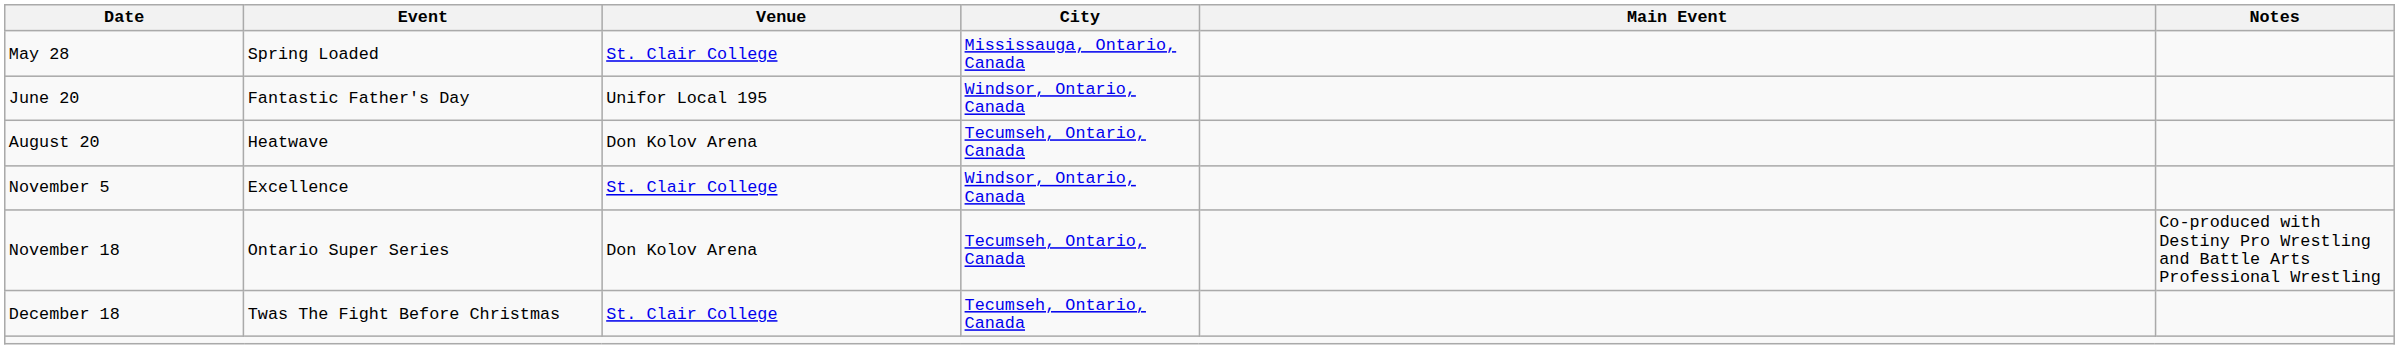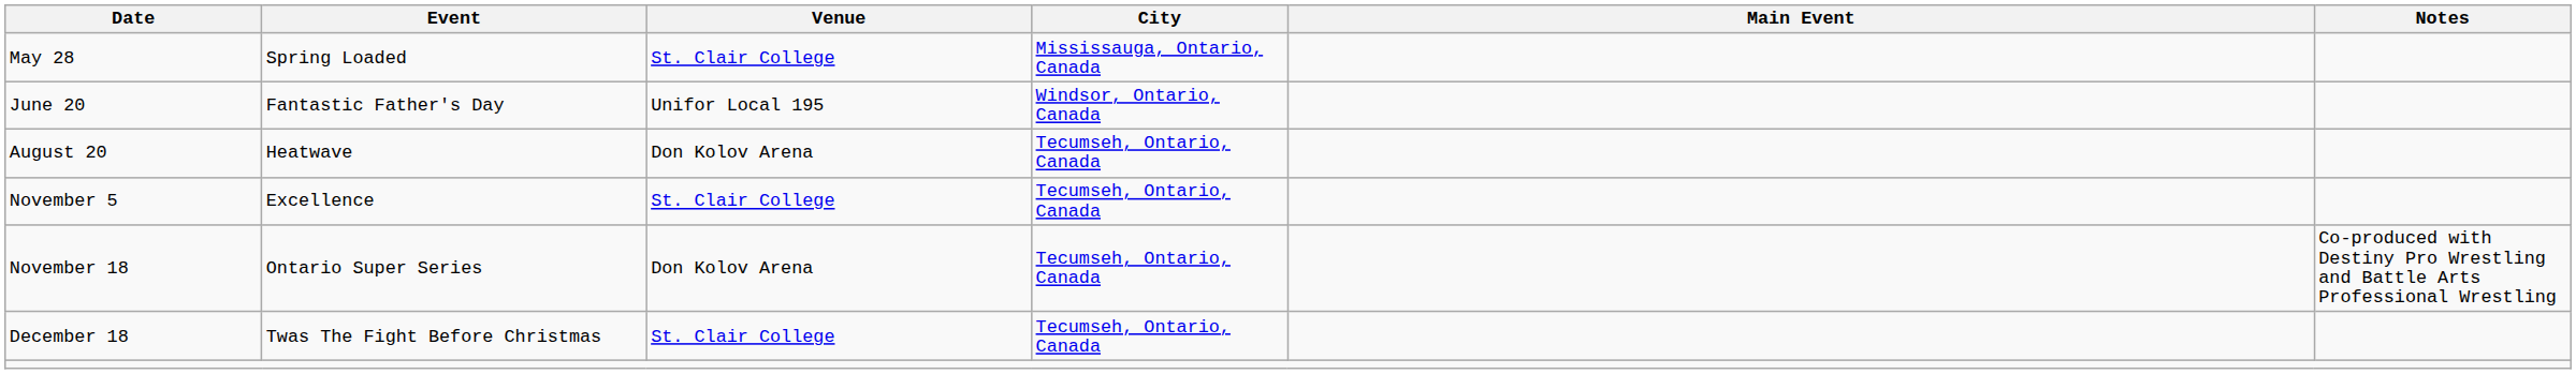 <table class="sortable wikitable succession-box" style="font-size:85%;">
 <tr>
 <th scope="col" style="width:10%;">Date</th>
 <th scope="col" style="width:15%;">Event</th>
 <th scope="col" style="width:15%;">Venue</th>
 <th scope="col" style="width:10%;">City</th>
 <th scope="col" style="width:40%;">Main Event</th>
 <th scope="col" style="width:70%;">Notes</th>
 </tr>
 <tr>
 <td>May 28</td>
 <td>Spring Loaded</td>
 <td><a href='#'>St. Clair College</a></td>
 <td><a href='#'>Mississauga, Ontario, Canada</a></td>
 <td></td>
 <td></td>
 </tr>
 <tr>
 <td>June 20</td>
 <td>Fantastic Father's Day</td>
 <td>Unifor Local 195</td>
 <td><a href='#'>Windsor, Ontario, Canada</a></td>
 <td></td>
 <td></td>
 </tr>
 <tr>
 <td>August 20</td>
 <td>Heatwave</td>
 <td>Don Kolov Arena</td>
 <td><a href='#'>Tecumseh, Ontario, Canada</a></td>
 <td></td>
 <td></td>
 </tr>
 <tr>
 <td>November 5</td>
 <td>Excellence</td>
 <td><a href='#'>St. Clair College</a></td>
-<td><a href='#'>Windsor, Ontario, Canada</a></td>
+<td><a href='#'>Tecumseh, Ontario, Canada</a></td>
 <td></td>
 <td></td>
 </tr>
 <tr>
 <td>November 18</td>
 <td>Ontario Super Series</td>
 <td>Don Kolov Arena</td>
 <td><a href='#'>Tecumseh, Ontario, Canada</a></td>
 <td></td>
 <td>Co-produced with Destiny Pro Wrestling and Battle Arts Professional Wrestling</td>
 </tr>
 <tr>
 <td>December 18</td>
 <td>Twas The Fight Before Christmas</td>
 <td><a href='#'>St. Clair College</a></td>
 <td><a href='#'>Tecumseh, Ontario, Canada</a></td>
 <td></td>
 <td></td>
 </tr>
 <tr>
 <td colspan="6"></td>
 </tr>
 </table>
